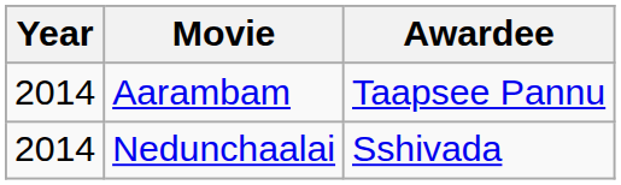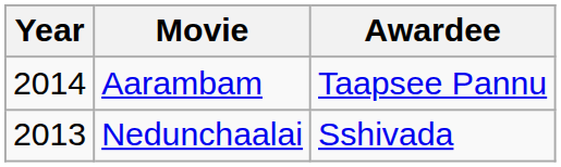 <table class="wikitable">
 <tr>
 <th>Year</th>
 <th>Movie</th>
 <th>Awardee</th>
 </tr>
 <tr>
 <td>2014</td>
 <td><a href='#'>Aarambam</a></td>
 <td><a href='#'>Taapsee Pannu</a></td>
 </tr>
 <tr>
-<td>2014</td>
+<td>2013</td>
 <td><a href='#'>Nedunchaalai</a></td>
 <td><a href='#'>Sshivada</a></td>
 </tr>
 </table>
